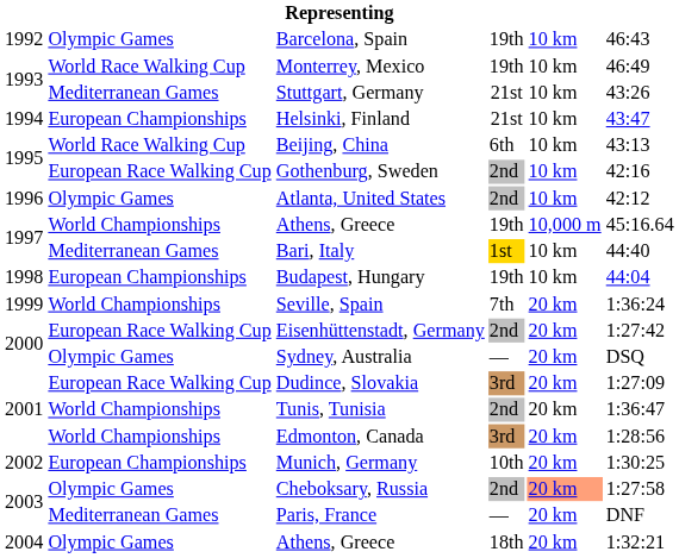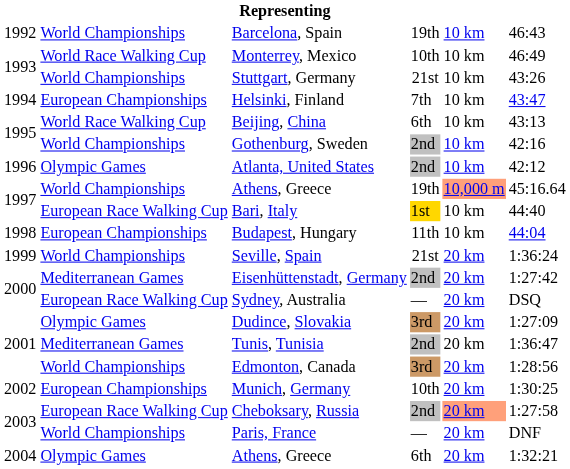 <table>
 <tr>
 <th colspan="6">Representing </th>
 </tr>
 <tr>
 <td>1992</td>
-<td><a href='#'>Olympic Games</a></td>
+<td><a href='#'>World Championships</a></td>
 <td><a href='#'>Barcelona</a>, Spain</td>
 <td>19th</td>
 <td><a href='#'>10 km</a></td>
 <td>46:43</td>
 </tr>
 <tr>
 <td rowspan=2>1993</td>
 <td><a href='#'>World Race Walking Cup</a></td>
 <td><a href='#'>Monterrey</a>, Mexico</td>
-<td>19th</td>
+<td>10th</td>
 <td>10 km</td>
 <td>46:49</td>
 </tr>
 <tr>
-<td><a href='#'>Mediterranean Games</a></td>
+<td><a href='#'>World Championships</a></td>
 <td><a href='#'>Stuttgart</a>, Germany</td>
 <td align="center">21st</td>
 <td>10 km</td>
 <td>43:26</td>
 </tr>
 <tr>
 <td>1994</td>
 <td><a href='#'>European Championships</a></td>
 <td><a href='#'>Helsinki</a>, Finland</td>
-<td align="center">21st</td>
+<td>7th</td>
 <td>10 km</td>
 <td><a href='#'>43:47</a></td>
 </tr>
 <tr>
 <td rowspan=2>1995</td>
 <td><a href='#'>World Race Walking Cup</a></td>
 <td><a href='#'>Beijing</a>, <a href='#'>China</a></td>
 <td>6th</td>
 <td>10 km</td>
 <td>43:13</td>
 </tr>
 <tr>
-<td><a href='#'>European Race Walking Cup</a></td>
+<td><a href='#'>World Championships</a></td>
 <td><a href='#'>Gothenburg</a>, Sweden</td>
 <td bgcolor="silver">2nd</td>
 <td><a href='#'>10 km</a></td>
 <td>42:16</td>
 </tr>
 <tr>
 <td>1996</td>
 <td><a href='#'>Olympic Games</a></td>
 <td><a href='#'>Atlanta, United States</a></td>
 <td bgcolor="silver">2nd</td>
 <td><a href='#'>10 km</a></td>
 <td>42:12</td>
 </tr>
 <tr>
 <td rowspan=2>1997</td>
 <td><a href='#'>World Championships</a></td>
 <td><a href='#'>Athens</a>, Greece</td>
 <td>19th</td>
-<td><a href='#'>10,000 m</a></td>
+<td style="background: lightsalmon;"><a href='#'>10,000 m</a></td>
 <td>45:16.64</td>
 </tr>
 <tr>
-<td><a href='#'>Mediterranean Games</a></td>
+<td><a href='#'>European Race Walking Cup</a></td>
 <td><a href='#'>Bari</a>, <a href='#'>Italy</a></td>
 <td bgcolor="gold">1st</td>
 <td>10 km</td>
 <td>44:40</td>
 </tr>
 <tr>
 <td>1998</td>
 <td><a href='#'>European Championships</a></td>
 <td><a href='#'>Budapest</a>, Hungary</td>
-<td>19th</td>
+<td align="center">11th</td>
 <td>10 km</td>
 <td><a href='#'>44:04</a></td>
 </tr>
 <tr>
 <td>1999</td>
 <td><a href='#'>World Championships</a></td>
 <td><a href='#'>Seville</a>, <a href='#'>Spain</a></td>
-<td>7th</td>
+<td align="center">21st</td>
 <td><a href='#'>20 km</a></td>
 <td>1:36:24</td>
 </tr>
 <tr>
 <td rowspan=2>2000</td>
-<td><a href='#'>European Race Walking Cup</a></td>
+<td><a href='#'>Mediterranean Games</a></td>
 <td><a href='#'>Eisenhüttenstadt</a>, <a href='#'>Germany</a></td>
 <td bgcolor="silver">2nd</td>
 <td><a href='#'>20 km</a></td>
 <td>1:27:42</td>
 </tr>
 <tr>
-<td><a href='#'>Olympic Games</a></td>
+<td><a href='#'>European Race Walking Cup</a></td>
 <td><a href='#'>Sydney</a>, Australia</td>
 <td>—</td>
 <td><a href='#'>20 km</a></td>
 <td>DSQ</td>
 </tr>
 <tr>
 <td rowspan=3>2001</td>
-<td><a href='#'>European Race Walking Cup</a></td>
+<td><a href='#'>Olympic Games</a></td>
 <td><a href='#'>Dudince</a>, <a href='#'>Slovakia</a></td>
 <td bgcolor="cc9966">3rd</td>
 <td><a href='#'>20 km</a></td>
 <td>1:27:09</td>
 </tr>
 <tr>
-<td><a href='#'>World Championships</a></td>
+<td><a href='#'>Mediterranean Games</a></td>
 <td><a href='#'>Tunis</a>, <a href='#'>Tunisia</a></td>
 <td bgcolor="silver">2nd</td>
 <td>20 km</td>
 <td>1:36:47</td>
 </tr>
 <tr>
 <td><a href='#'>World Championships</a></td>
 <td><a href='#'>Edmonton</a>, Canada</td>
 <td bgcolor="cc9966">3rd</td>
 <td><a href='#'>20 km</a></td>
 <td>1:28:56</td>
 </tr>
 <tr>
 <td>2002</td>
 <td><a href='#'>European Championships</a></td>
 <td><a href='#'>Munich</a>, <a href='#'>Germany</a></td>
 <td>10th</td>
 <td><a href='#'>20 km</a></td>
 <td>1:30:25</td>
 </tr>
 <tr>
 <td rowspan=2>2003</td>
-<td><a href='#'>Olympic Games</a></td>
+<td><a href='#'>European Race Walking Cup</a></td>
 <td><a href='#'>Cheboksary</a>, <a href='#'>Russia</a></td>
 <td bgcolor="silver">2nd</td>
 <td style="background: lightsalmon;"><a href='#'>20 km</a></td>
 <td>1:27:58</td>
 </tr>
 <tr>
-<td><a href='#'>Mediterranean Games</a></td>
+<td><a href='#'>World Championships</a></td>
 <td><a href='#'>Paris, France</a></td>
 <td>—</td>
 <td><a href='#'>20 km</a></td>
 <td>DNF</td>
 </tr>
 <tr>
 <td>2004</td>
 <td><a href='#'>Olympic Games</a></td>
 <td><a href='#'>Athens</a>, Greece</td>
-<td>18th</td>
+<td>6th</td>
 <td><a href='#'>20 km</a></td>
 <td>1:32:21</td>
 </tr>
 </table>
